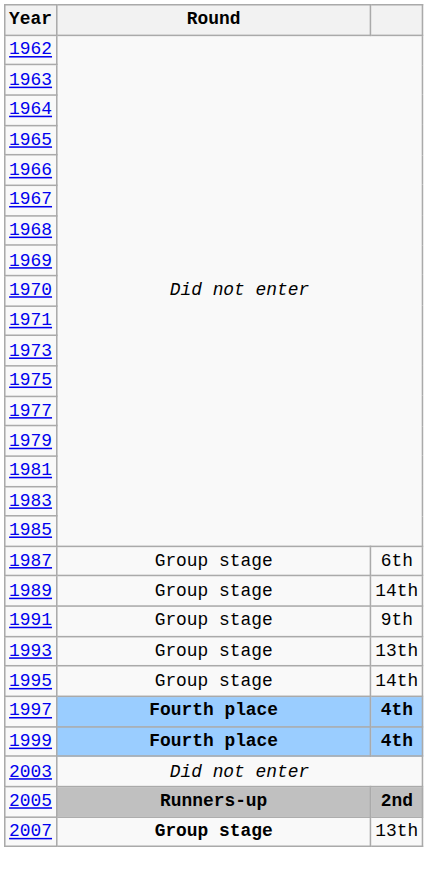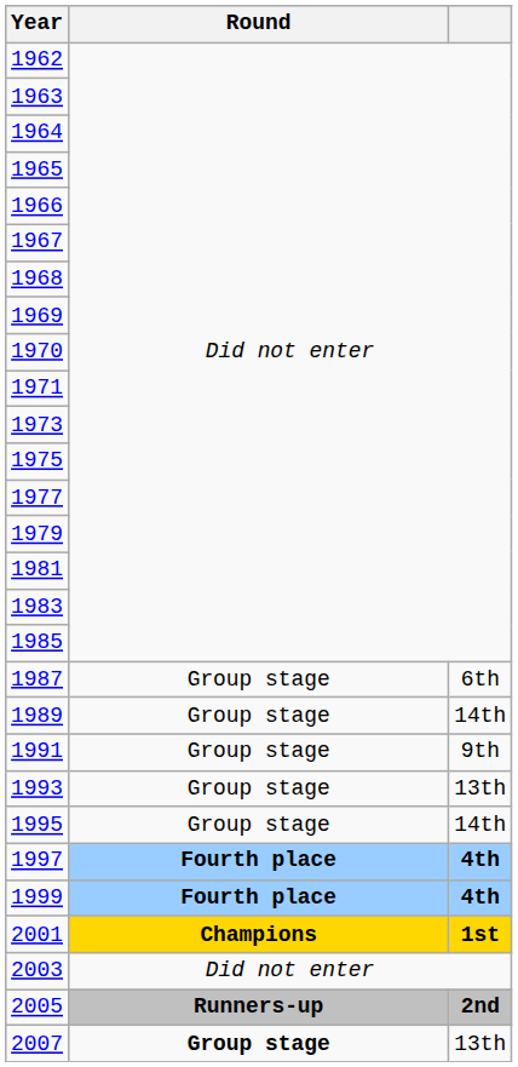 <table class="wikitable" style="text-align: center; font-size:90%">
 <tr>
 <th>Year</th>
 <th style="width:200px">Round</th>
 <th></th>
 </tr>
 <tr>
 <td><a href='#'>1962</a></td>
 <td colspan="2" rowspan="17"><em>Did not enter</em></td>
 </tr>
 <tr>
 <td><a href='#'>1963</a></td>
 </tr>
 <tr>
 <td><a href='#'>1964</a></td>
 </tr>
 <tr>
 <td><a href='#'>1965</a></td>
 </tr>
 <tr>
 <td><a href='#'>1966</a></td>
 </tr>
 <tr>
 <td><a href='#'>1967</a></td>
 </tr>
 <tr>
 <td><a href='#'>1968</a></td>
 </tr>
 <tr>
 <td><a href='#'>1969</a></td>
 </tr>
 <tr>
 <td><a href='#'>1970</a></td>
 </tr>
 <tr>
 <td><a href='#'>1971</a></td>
 </tr>
 <tr>
 <td><a href='#'>1973</a></td>
 </tr>
 <tr>
 <td><a href='#'>1975</a></td>
 </tr>
 <tr>
 <td><a href='#'>1977</a></td>
 </tr>
 <tr>
 <td><a href='#'>1979</a></td>
 </tr>
 <tr>
 <td><a href='#'>1981</a></td>
 </tr>
 <tr>
 <td><a href='#'>1983</a></td>
 </tr>
 <tr>
 <td><a href='#'>1985</a></td>
 </tr>
 <tr>
 <td><a href='#'>1987</a></td>
 <td>Group stage</td>
 <td>6th</td>
 </tr>
 <tr>
 <td><a href='#'>1989</a></td>
 <td>Group stage</td>
 <td>14th</td>
 </tr>
 <tr>
 <td><a href='#'>1991</a></td>
 <td>Group stage</td>
 <td>9th</td>
 </tr>
 <tr>
 <td><a href='#'>1993</a></td>
 <td>Group stage</td>
 <td>13th</td>
 </tr>
 <tr>
 <td><a href='#'>1995</a></td>
 <td>Group stage</td>
 <td>14th</td>
 </tr>
 <tr>
 <td><a href='#'>1997</a></td>
 <td bgcolor="9acdff"><strong>Fourth place</strong></td>
 <td bgcolor="9acdff"><strong>4th</strong></td>
 </tr>
 <tr>
 <td><a href='#'>1999</a></td>
 <td bgcolor="9acdff"><strong>Fourth place</strong></td>
 <td bgcolor="9acdff"><strong>4th</strong></td>
 </tr>
 <tr>
+<td><a href='#'>2001</a></td>
+<td bgcolor=Gold><strong>Champions</strong></td>
+<td bgcolor=Gold><strong>1st</strong></td>
+</tr>
+<tr>
 <td><a href='#'>2003</a></td>
 <td colspan="2"><em>Did not enter</em></td>
 </tr>
 <tr>
 <td><a href='#'>2005</a></td>
 <td bgcolor=Silver><strong>Runners-up</strong></td>
 <td bgcolor=Silver><strong>2nd</strong></td>
 </tr>
 <tr>
 <td><a href='#'>2007</a></td>
 <td><strong>Group stage</strong></td>
 <td>13th</td>
 </tr>
 </table>
